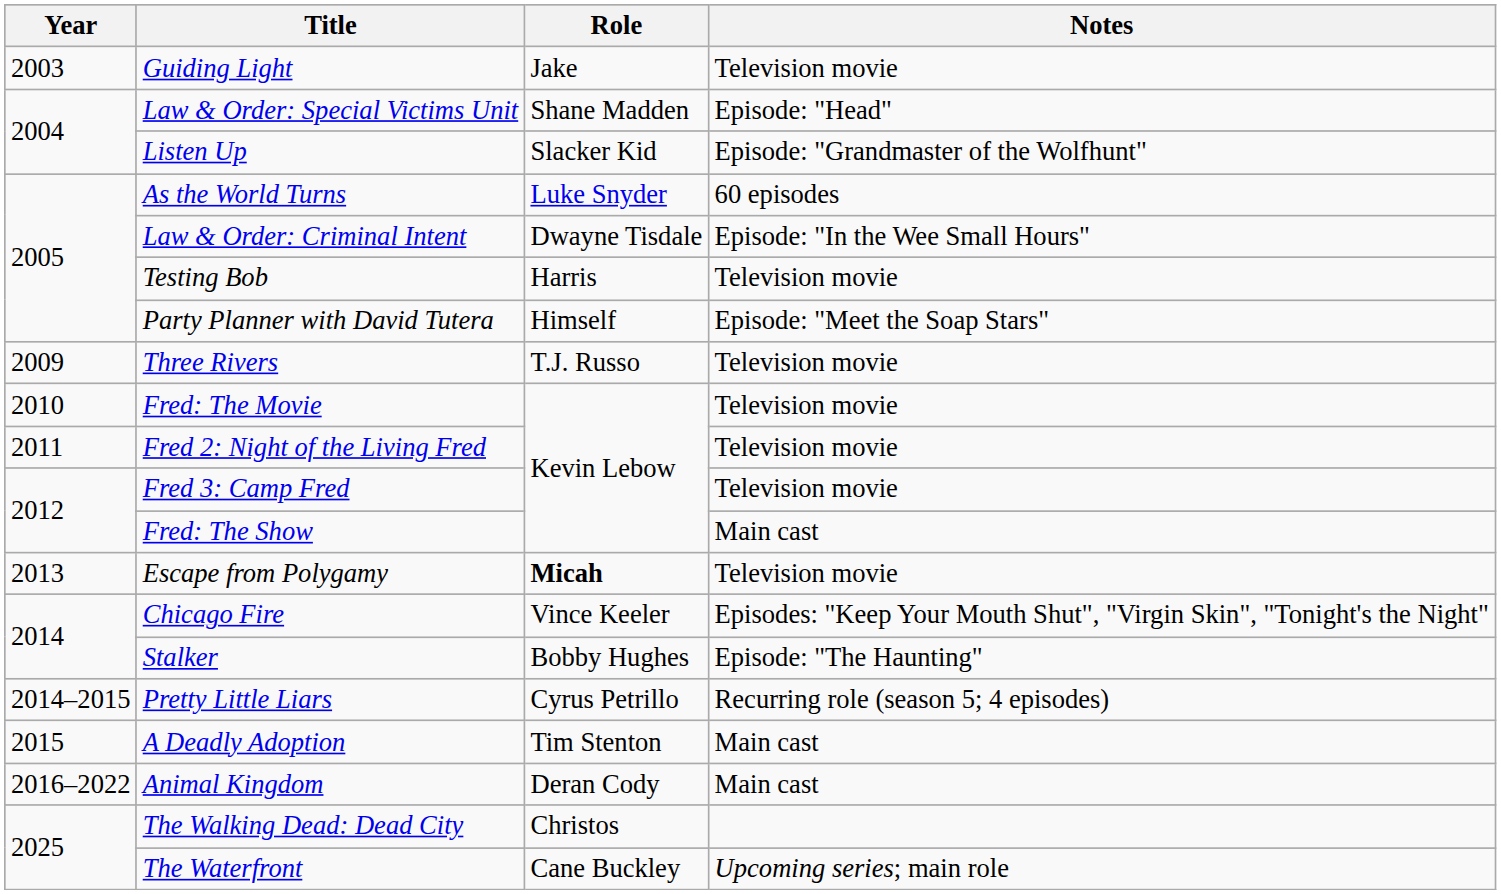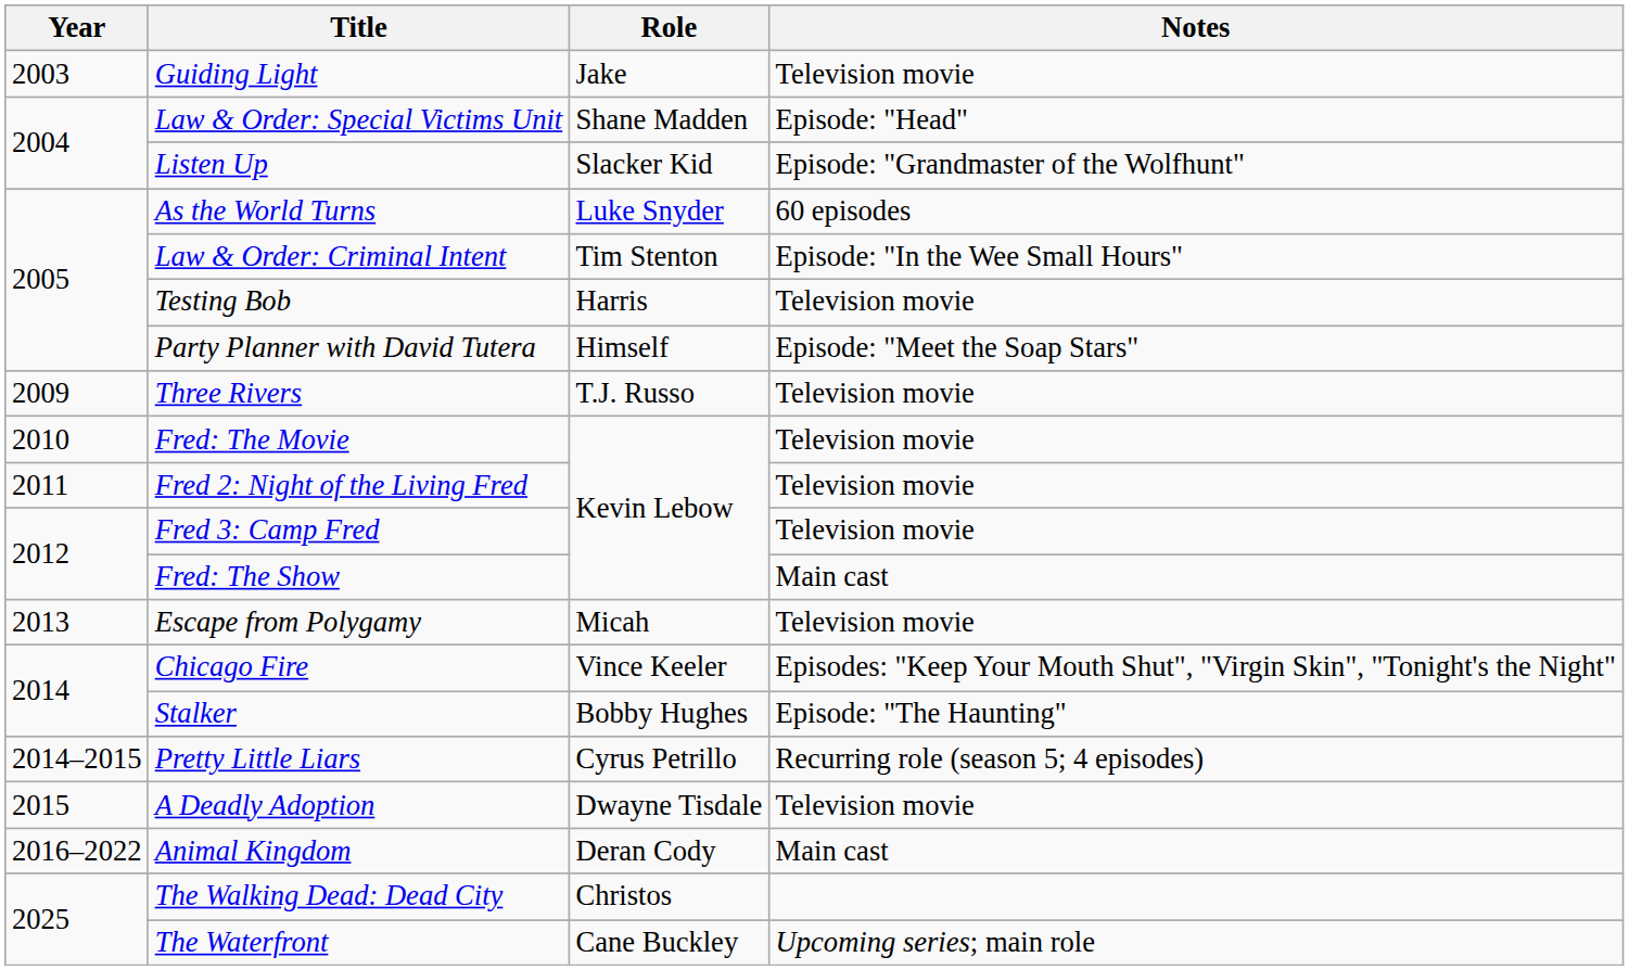 <table class="wikitable sortable">
 <tr style="text-align:center;">
 <th>Year</th>
 <th>Title</th>
 <th>Role</th>
 <th>Notes</th>
 </tr>
 <tr>
 <td>2003</td>
 <td><em><a href='#'>Guiding Light</a></em></td>
 <td>Jake</td>
 <td>Television movie</td>
 </tr>
 <tr>
 <td rowspan="2">2004</td>
 <td><em><a href='#'>Law & Order: Special Victims Unit</a></em></td>
 <td>Shane Madden</td>
 <td>Episode: "Head"</td>
 </tr>
 <tr>
 <td><em><a href='#'>Listen Up</a></em></td>
 <td>Slacker Kid</td>
 <td>Episode: "Grandmaster of the Wolfhunt"</td>
 </tr>
 <tr>
 <td rowspan="4">2005</td>
 <td><em><a href='#'>As the World Turns</a></em></td>
 <td><a href='#'>Luke Snyder</a></td>
 <td>60 episodes</td>
 </tr>
 <tr>
 <td><em><a href='#'>Law & Order: Criminal Intent</a></em></td>
-<td>Dwayne Tisdale</td>
+<td>Tim Stenton</td>
 <td>Episode: "In the Wee Small Hours"</td>
 </tr>
 <tr>
 <td><em>Testing Bob</em></td>
 <td>Harris</td>
 <td>Television movie</td>
 </tr>
 <tr>
 <td><em>Party Planner with David Tutera</em></td>
 <td>Himself</td>
 <td>Episode: "Meet the Soap Stars"</td>
 </tr>
 <tr>
 <td>2009</td>
 <td><em><a href='#'>Three Rivers</a></em></td>
 <td>T.J. Russo</td>
 <td>Television movie</td>
 </tr>
 <tr>
 <td>2010</td>
 <td><em><a href='#'>Fred: The Movie</a></em></td>
 <td rowspan="4">Kevin Lebow</td>
 <td>Television movie</td>
 </tr>
 <tr>
 <td>2011</td>
 <td><em><a href='#'>Fred 2: Night of the Living Fred</a></em></td>
 <td>Television movie</td>
 </tr>
 <tr>
 <td rowspan="2">2012</td>
 <td><em><a href='#'>Fred 3: Camp Fred</a></em></td>
 <td>Television movie</td>
 </tr>
 <tr>
 <td><em><a href='#'>Fred: The Show</a></em></td>
 <td>Main cast</td>
 </tr>
 <tr>
 <td>2013</td>
 <td><em>Escape from Polygamy</em></td>
-<td><strong>Micah</strong></td>
+<td>Micah</td>
 <td>Television movie</td>
 </tr>
 <tr>
 <td rowspan="2">2014</td>
 <td><em><a href='#'>Chicago Fire</a></em></td>
 <td>Vince Keeler</td>
 <td>Episodes: "Keep Your Mouth Shut", "Virgin Skin", "Tonight's the Night"</td>
 </tr>
 <tr>
 <td><em><a href='#'>Stalker</a></em></td>
 <td>Bobby Hughes</td>
 <td>Episode: "The Haunting"</td>
 </tr>
 <tr>
 <td>2014–2015</td>
 <td><em><a href='#'>Pretty Little Liars</a></em></td>
 <td>Cyrus Petrillo</td>
 <td>Recurring role (season 5; 4 episodes)</td>
 </tr>
 <tr>
 <td>2015</td>
 <td><em><a href='#'>A Deadly Adoption</a></em></td>
-<td>Tim Stenton</td>
-<td>Main cast</td>
+<td>Dwayne Tisdale</td>
+<td>Television movie</td>
 </tr>
 <tr>
 <td>2016–2022</td>
 <td><em><a href='#'>Animal Kingdom</a></em></td>
 <td>Deran Cody</td>
 <td>Main cast</td>
 </tr>
 <tr>
 <td rowspan="2">2025</td>
 <td><em><a href='#'>The Walking Dead: Dead City</a></em></td>
 <td>Christos</td>
 <td></td>
 </tr>
 <tr>
 <td><a href='#'><em>The Waterfront</em></a></td>
 <td>Cane Buckley</td>
 <td><em>Upcoming series</em>; main role</td>
 </tr>
 </table>
